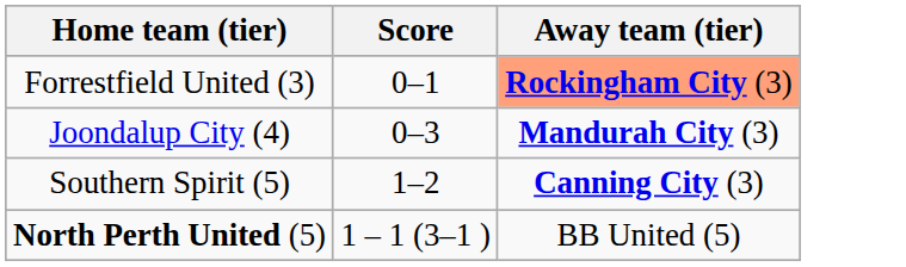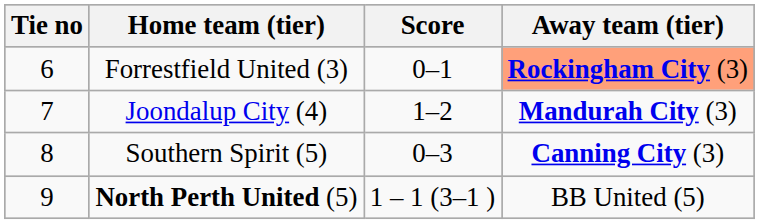 <table class="wikitable" style="text-align:center">
 <tr>
+<th>Tie no</th>
 <th>Home team (tier)</th>
 <th>Score</th>
 <th>Away team (tier)</th>
 </tr>
 <tr>
+<td>6</td>
 <td>Forrestfield United (3)</td>
 <td>0–1</td>
 <td style="background: lightsalmon;"><strong><a href='#'>Rockingham City</a></strong> (3)</td>
 </tr>
 <tr>
+<td>7</td>
 <td><a href='#'>Joondalup City</a> (4)</td>
-<td>0–3</td>
+<td>1–2</td>
 <td><strong><a href='#'>Mandurah City</a></strong> (3)</td>
 </tr>
 <tr>
+<td>8</td>
 <td>Southern Spirit (5)</td>
-<td>1–2</td>
+<td>0–3</td>
 <td><strong><a href='#'>Canning City</a></strong> (3)</td>
 </tr>
 <tr>
+<td>9</td>
 <td><strong>North Perth United</strong> (5)</td>
 <td>1 – 1 (3–1 )</td>
 <td>BB United (5)</td>
 </tr>
 </table>
